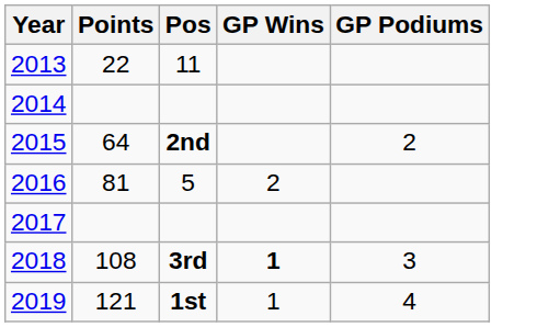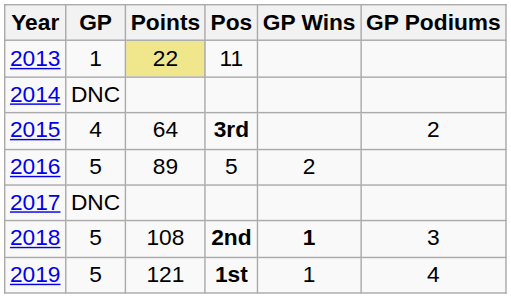 <table class="wikitable" style="text-align:center;">
 <tr>
 <th>Year</th>
+<th>GP</th>
 <th>Points</th>
 <th>Pos</th>
 <th>GP Wins</th>
 <th>GP Podiums</th>
 </tr>
 <tr>
 <td><a href='#'>2013</a></td>
-<td>22</td>
+<td>1</td>
+<td style="background: khaki;">22</td>
 <td>11</td>
 <td></td>
 <td></td>
 </tr>
 <tr>
 <td><a href='#'>2014</a></td>
+<td>DNC</td>
 <td></td>
 <td></td>
 <td></td>
 <td></td>
 </tr>
 <tr>
 <td><a href='#'>2015</a></td>
+<td>4</td>
 <td>64</td>
-<td><strong>2nd</strong></td>
+<td><strong>3rd</strong></td>
 <td></td>
 <td>2</td>
 </tr>
 <tr>
 <td><a href='#'>2016</a></td>
-<td>81</td>
+<td>5</td>
+<td>89</td>
 <td>5</td>
 <td>2</td>
 <td></td>
 </tr>
 <tr>
 <td><a href='#'>2017</a></td>
+<td>DNC</td>
 <td></td>
 <td></td>
 <td></td>
 <td></td>
 </tr>
 <tr>
 <td><a href='#'>2018</a></td>
+<td>5</td>
 <td>108</td>
-<td><strong>3rd</strong></td>
+<td><strong>2nd</strong></td>
 <td><strong>1</strong></td>
 <td>3</td>
 </tr>
 <tr>
 <td><a href='#'>2019</a></td>
+<td>5</td>
 <td>121</td>
 <td><strong>1st</strong></td>
 <td>1</td>
 <td>4</td>
 </tr>
 </table>
